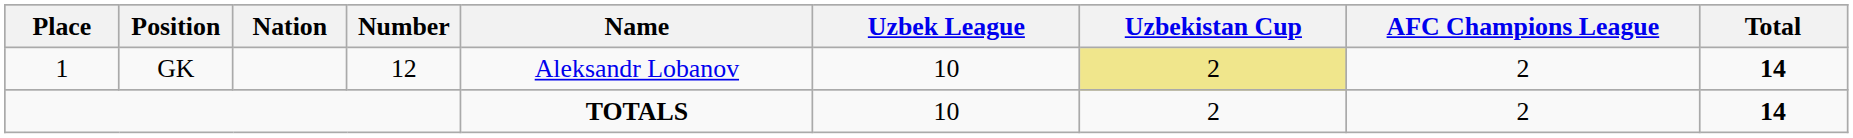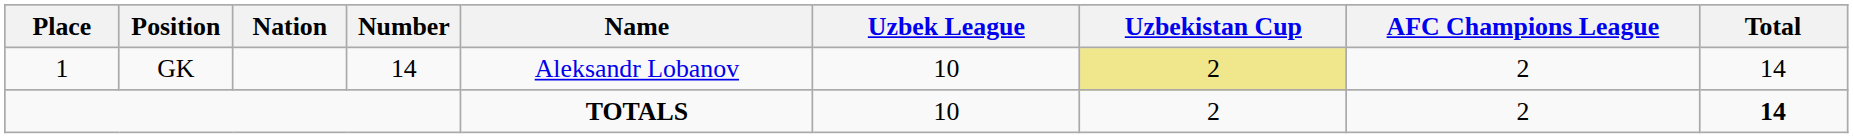 <table class="wikitable" style="font-size: 95%; text-align: center;">
 <tr>
 <th width=60>Place</th>
 <th width=60>Position</th>
 <th width=60>Nation</th>
 <th width=60>Number</th>
 <th width=200>Name</th>
 <th width=150><a href='#'>Uzbek League</a></th>
 <th width=150><a href='#'>Uzbekistan Cup</a></th>
 <th width=200><a href='#'>AFC Champions League</a></th>
 <th width=80><strong>Total</strong></th>
 </tr>
 <tr>
 <td>1</td>
 <td>GK</td>
 <td></td>
-<td>12</td>
+<td>14</td>
 <td><a href='#'>Aleksandr Lobanov</a></td>
 <td>10</td>
 <td style="background: khaki;">2</td>
 <td>2</td>
-<td><strong>14</strong></td>
+<td>14</td>
 </tr>
 <tr>
 <td colspan="4"></td>
 <td><strong>TOTALS</strong></td>
 <td>10</td>
 <td>2</td>
 <td>2</td>
 <td><strong>14</strong></td>
 </tr>
 </table>
